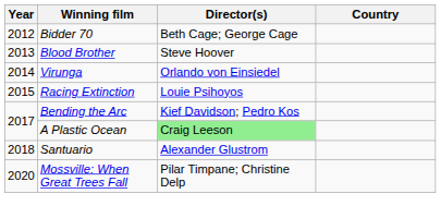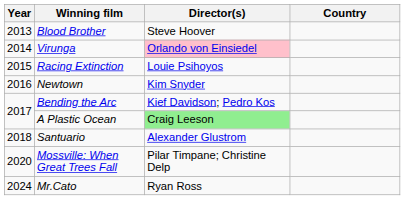 <table class="wikitable">
 <tr>
 <th width="30px">Year</th>
 <th width="150px">Winning film</th>
 <th width="200px">Director(s)</th>
 <th width="150px">Country</th>
-</tr>
-<tr>
-<td>2012</td>
-<td><em>Bidder 70</em></td>
-<td>Beth Cage; George Cage</td>
-<td></td>
 </tr>
 <tr>
 <td>2013</td>
 <td><em><a href='#'>Blood Brother</a></em></td>
 <td>Steve Hoover</td>
 <td></td>
 </tr>
 <tr>
 <td>2014</td>
 <td><em><a href='#'>Virunga</a></em></td>
-<td><a href='#'>Orlando von Einsiedel</a></td>
+<td style="background: pink;"><a href='#'>Orlando von Einsiedel</a></td>
 <td></td>
 </tr>
 <tr>
 <td>2015</td>
 <td><em><a href='#'>Racing Extinction</a></em></td>
 <td><a href='#'>Louie Psihoyos</a></td>
+<td></td>
+</tr>
+<tr>
+<td>2016</td>
+<td><em>Newtown</em></td>
+<td><a href='#'>Kim Snyder</a></td>
 <td></td>
 </tr>
 <tr>
 <td rowspan=2>2017</td>
 <td><em><a href='#'>Bending the Arc</a></em></td>
 <td><a href='#'>Kief Davidson</a>; <a href='#'>Pedro Kos</a></td>
 <td></td>
 </tr>
 <tr>
 <td><em>A Plastic Ocean</em></td>
 <td style="background: lightgreen;">Craig Leeson</td>
 <td></td>
 </tr>
 <tr>
 <td>2018</td>
 <td><em>Santuario</em></td>
 <td><a href='#'>Alexander Glustrom</a></td>
 <td></td>
 </tr>
 <tr>
 <td>2020</td>
 <td><em><a href='#'>Mossville: When<br>Great Trees Fall</a></em></td>
 <td>Pilar Timpane; Christine Delp</td>
 <td></td>
 </tr>
+<tr>
+<td>2024</td>
+<td><em>Mr.Cato</em></td>
+<td>Ryan Ross</td>
+<td></td>
+</tr>
 </table>
